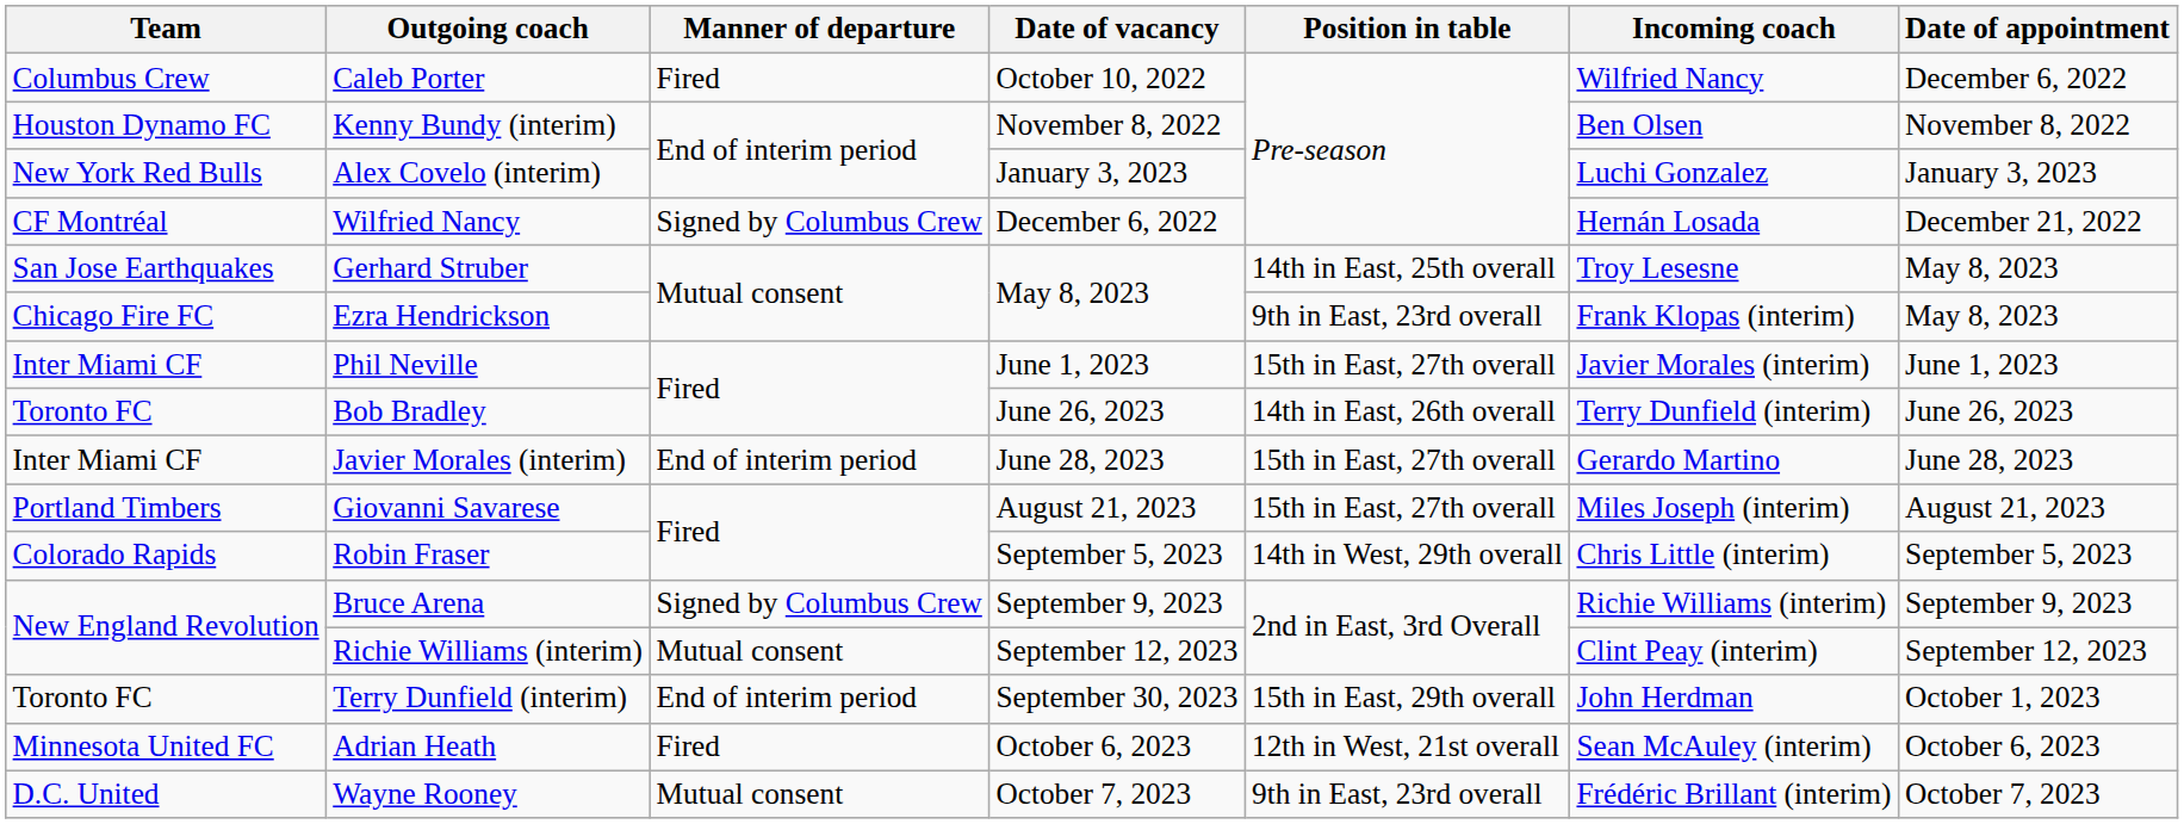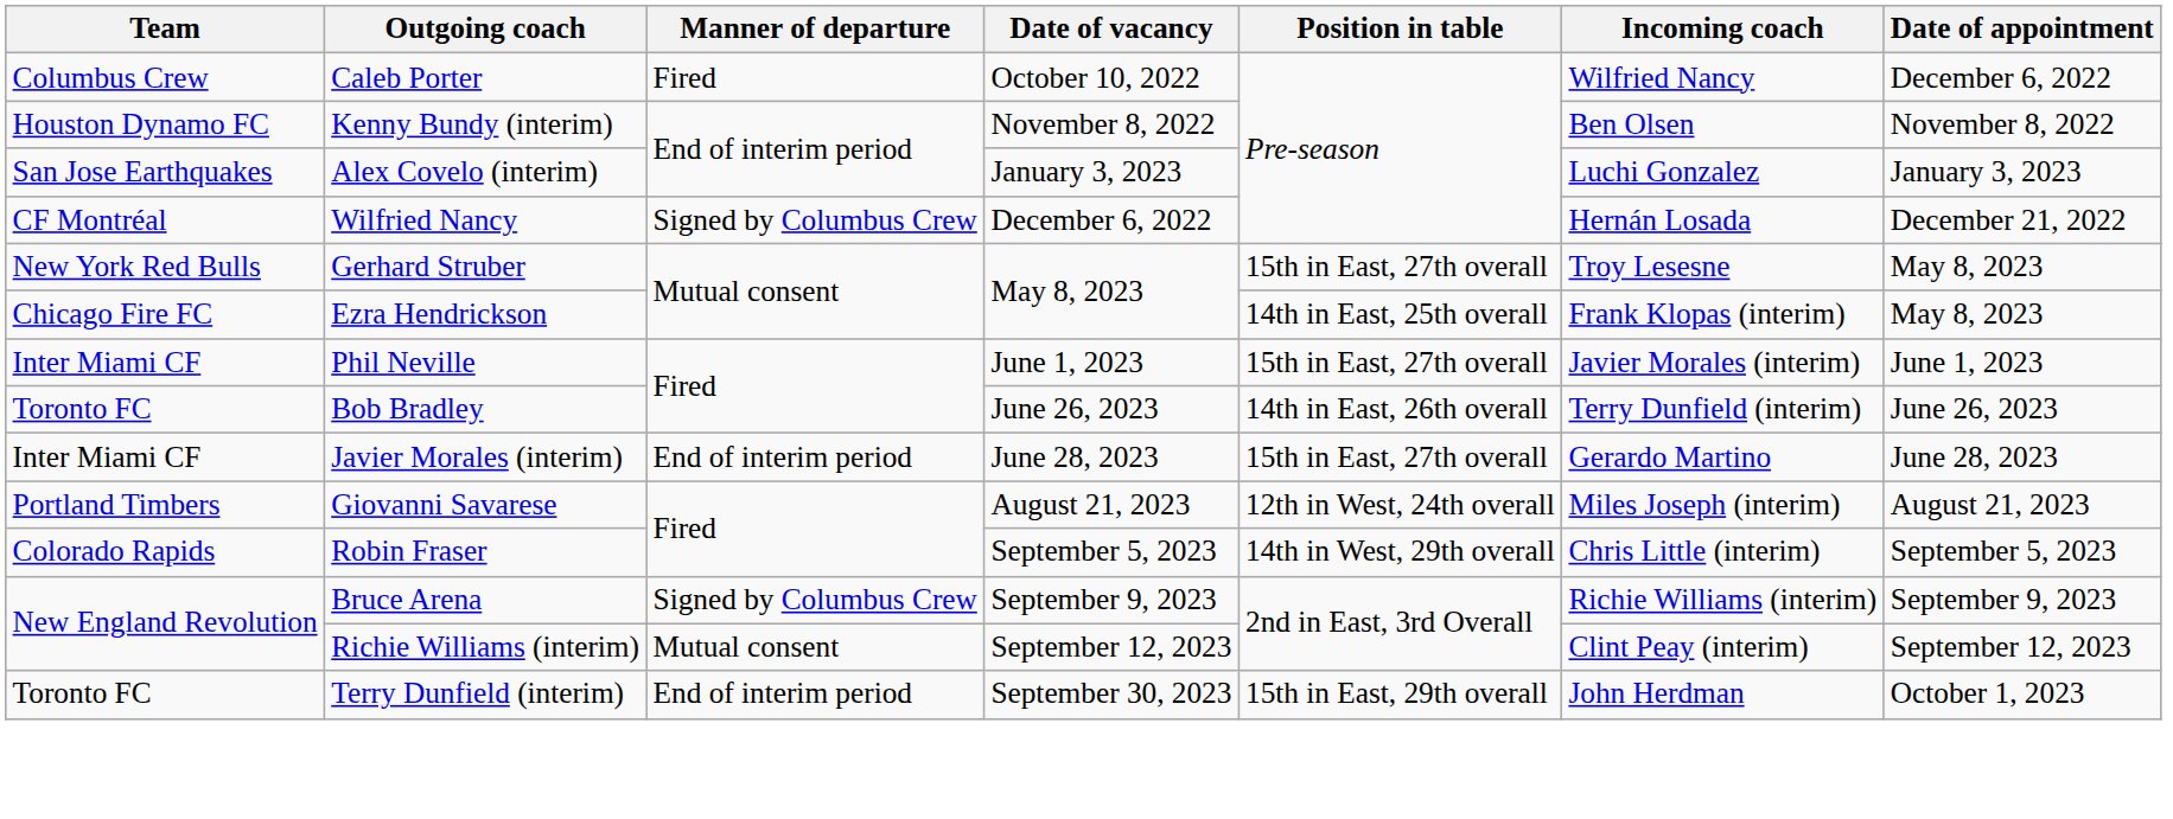 <table class="wikitable sortable">
 <tr>
 <th>Team</th>
 <th>Outgoing coach</th>
 <th>Manner of departure</th>
 <th>Date of vacancy</th>
 <th>Position in table</th>
 <th>Incoming coach</th>
 <th>Date of appointment</th>
 </tr>
 <tr>
 <td><a href='#'>Columbus Crew</a></td>
 <td> <a href='#'>Caleb Porter</a></td>
 <td>Fired</td>
 <td>October 10, 2022</td>
 <td rowspan="4"><em>Pre-season</em></td>
 <td> <a href='#'>Wilfried Nancy</a></td>
 <td>December 6, 2022</td>
 </tr>
 <tr>
 <td><a href='#'>Houston Dynamo FC</a></td>
 <td> <a href='#'>Kenny Bundy</a> (interim)</td>
 <td rowspan=2>End of interim period</td>
 <td>November 8, 2022</td>
 <td> <a href='#'>Ben Olsen</a></td>
 <td>November 8, 2022</td>
 </tr>
 <tr>
-<td><a href='#'>New York Red Bulls</a></td>
+<td><a href='#'>San Jose Earthquakes</a></td>
 <td> <a href='#'>Alex Covelo</a> (interim)</td>
 <td>January 3, 2023</td>
 <td> <a href='#'>Luchi Gonzalez</a></td>
 <td>January 3, 2023</td>
 </tr>
 <tr>
 <td><a href='#'>CF Montréal</a></td>
 <td> <a href='#'>Wilfried Nancy</a></td>
 <td>Signed by <a href='#'>Columbus Crew</a></td>
 <td>December 6, 2022</td>
 <td> <a href='#'>Hernán Losada</a></td>
 <td>December 21, 2022</td>
 </tr>
 <tr>
-<td><a href='#'>San Jose Earthquakes</a></td>
+<td><a href='#'>New York Red Bulls</a></td>
 <td> <a href='#'>Gerhard Struber</a></td>
 <td rowspan=2>Mutual consent</td>
 <td rowspan=2>May 8, 2023</td>
-<td>14th in East, 25th overall</td>
+<td>15th in East, 27th overall</td>
 <td> <a href='#'>Troy Lesesne</a></td>
 <td>May 8, 2023</td>
 </tr>
 <tr>
 <td><a href='#'>Chicago Fire FC</a></td>
 <td> <a href='#'>Ezra Hendrickson</a></td>
-<td>9th in East, 23rd overall</td>
+<td>14th in East, 25th overall</td>
 <td> <a href='#'>Frank Klopas</a> (interim)</td>
 <td>May 8, 2023</td>
 </tr>
 <tr>
 <td><a href='#'>Inter Miami CF</a></td>
 <td> <a href='#'>Phil Neville</a></td>
 <td rowspan=2>Fired</td>
 <td>June 1, 2023</td>
 <td>15th in East, 27th overall</td>
 <td> <a href='#'>Javier Morales</a> (interim)</td>
 <td>June 1, 2023</td>
 </tr>
 <tr>
 <td><a href='#'>Toronto FC</a></td>
 <td> <a href='#'>Bob Bradley</a></td>
 <td>June 26, 2023</td>
 <td>14th in East, 26th overall</td>
 <td> <a href='#'>Terry Dunfield</a> (interim)</td>
 <td>June 26, 2023</td>
 </tr>
 <tr>
 <td>Inter Miami CF</td>
 <td> <a href='#'>Javier Morales</a> (interim)</td>
 <td>End of interim period</td>
 <td>June 28, 2023</td>
 <td>15th in East, 27th overall</td>
 <td> <a href='#'>Gerardo Martino</a></td>
 <td>June 28, 2023</td>
 </tr>
 <tr>
 <td><a href='#'>Portland Timbers</a></td>
 <td> <a href='#'>Giovanni Savarese</a></td>
 <td rowspan=2>Fired</td>
 <td>August 21, 2023</td>
-<td>15th in East, 27th overall</td>
+<td>12th in West, 24th overall</td>
 <td> <a href='#'>Miles Joseph</a> (interim)</td>
 <td>August 21, 2023</td>
 </tr>
 <tr>
 <td><a href='#'>Colorado Rapids</a></td>
 <td> <a href='#'>Robin Fraser</a></td>
 <td>September 5, 2023</td>
 <td>14th in West, 29th overall</td>
 <td> <a href='#'>Chris Little</a> (interim)</td>
 <td>September 5, 2023</td>
 </tr>
 <tr>
 <td rowspan=2><a href='#'>New England Revolution</a></td>
 <td> <a href='#'>Bruce Arena</a></td>
 <td>Signed by <a href='#'>Columbus Crew</a></td>
 <td>September 9, 2023</td>
 <td rowspan=2>2nd in East, 3rd Overall</td>
 <td> <a href='#'>Richie Williams</a> (interim)</td>
 <td>September 9, 2023</td>
 </tr>
 <tr>
 <td> <a href='#'>Richie Williams</a> (interim)</td>
 <td>Mutual consent</td>
 <td>September 12, 2023</td>
 <td> <a href='#'>Clint Peay</a> (interim)</td>
 <td>September 12, 2023</td>
 </tr>
 <tr>
 <td>Toronto FC</td>
 <td> <a href='#'>Terry Dunfield</a> (interim)</td>
 <td>End of interim period</td>
 <td>September 30, 2023</td>
 <td>15th in East, 29th overall</td>
 <td> <a href='#'>John Herdman</a></td>
 <td>October 1, 2023</td>
 </tr>
-<tr>
-<td><a href='#'>Minnesota United FC</a></td>
-<td> <a href='#'>Adrian Heath</a></td>
-<td>Fired</td>
-<td>October 6, 2023</td>
-<td>12th in West, 21st overall</td>
-<td> <a href='#'>Sean McAuley</a> (interim)</td>
-<td>October 6, 2023</td>
-</tr>
-<tr>
-<td><a href='#'>D.C. United</a></td>
-<td> <a href='#'>Wayne Rooney</a></td>
-<td>Mutual consent</td>
-<td>October 7, 2023</td>
-<td>9th in East, 23rd overall</td>
-<td> <a href='#'>Frédéric Brillant</a> (interim)</td>
-<td>October 7, 2023</td>
-</tr>
 </table>
